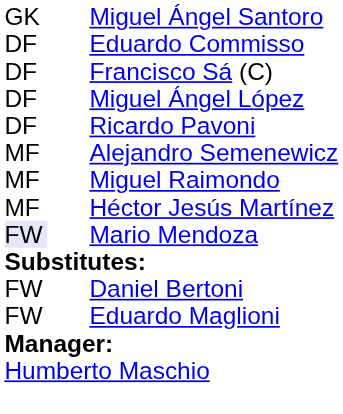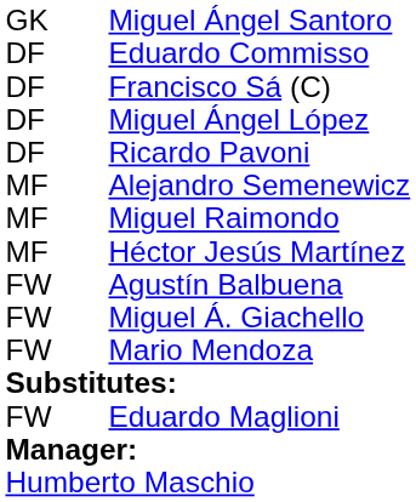 <table cellspacing="0" cellpadding="0" style="font-size:90%; margin:0.2em auto;">
 <tr>
 <th width="25"></th>
 <th width="25"></th>
 </tr>
 <tr>
 <td>GK</td>
 <td></td>
 <td> <a href='#'>Miguel Ángel Santoro</a></td>
 </tr>
 <tr>
 <td>DF</td>
 <td></td>
 <td> <a href='#'>Eduardo Commisso</a></td>
 </tr>
 <tr>
 <td>DF</td>
 <td></td>
 <td> <a href='#'>Francisco Sá</a> (C)</td>
 </tr>
 <tr>
 <td>DF</td>
 <td></td>
 <td> <a href='#'>Miguel Ángel López</a></td>
 </tr>
 <tr>
 <td>DF</td>
 <td></td>
 <td> <a href='#'>Ricardo Pavoni</a></td>
 </tr>
 <tr>
 <td>MF</td>
 <td></td>
 <td> <a href='#'>Alejandro Semenewicz</a></td>
 </tr>
 <tr>
 <td>MF</td>
 <td></td>
 <td> <a href='#'>Miguel Raimondo</a></td>
 </tr>
 <tr>
 <td>MF</td>
 <td></td>
 <td> <a href='#'>Héctor Jesús Martínez</a></td>
 </tr>
 <tr>
-<td style="background: lavender;">FW</td>
+<td>FW</td>
+<td></td>
+<td> <a href='#'>Agustín Balbuena</a></td>
+<td></td>
+<td></td>
+</tr>
+<tr>
+<td>FW</td>
+<td></td>
+<td> <a href='#'>Miguel Á. Giachello</a></td>
+<td></td>
+<td></td>
+</tr>
+<tr>
+<td>FW</td>
 <td></td>
 <td> <a href='#'>Mario Mendoza</a></td>
 </tr>
 <tr>
 <td colspan=3><strong>Substitutes:</strong></td>
-</tr>
-<tr>
-<td>FW</td>
-<td></td>
-<td> <a href='#'>Daniel Bertoni</a></td>
-<td></td>
-<td></td>
 </tr>
 <tr>
 <td>FW</td>
 <td></td>
 <td> <a href='#'>Eduardo Maglioni</a></td>
 <td></td>
 <td></td>
 </tr>
 <tr>
 <td colspan=3><strong>Manager:</strong></td>
 </tr>
 <tr>
 <td colspan=4> <a href='#'>Humberto Maschio</a></td>
 </tr>
 </table>
